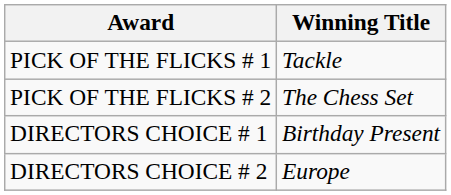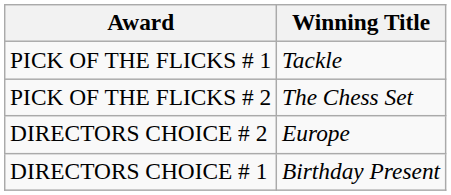 <table class="wikitable" border="1">
 <tr>
 <th>Award</th>
 <th>Winning Title</th>
 </tr>
 <tr>
 <td>PICK OF THE FLICKS # 1</td>
 <td><em>Tackle</em></td>
 </tr>
 <tr>
 <td>PICK OF THE FLICKS # 2</td>
 <td><em>The Chess Set</em></td>
 </tr>
 <tr>
+<td>DIRECTORS CHOICE # 2</td>
+<td><em>Europe</em></td>
+</tr>
+<tr>
 <td>DIRECTORS CHOICE # 1</td>
 <td><em>Birthday Present</em></td>
 </tr>
-<tr>
-<td>DIRECTORS CHOICE # 2</td>
-<td><em>Europe</em></td>
-</tr>
 </table>
